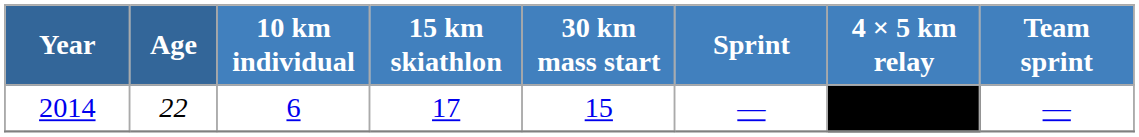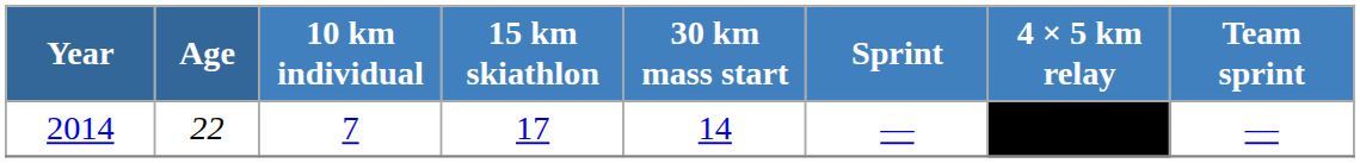 <table class="wikitable" style="font-size:95%; text-align:center; border:grey solid 1px; border-collapse:collapse; background:#ffffff;">
 <tr>
 <th style="background-color:#369; color:white; width:60px;"> Year </th>
 <th style="background-color:#369; color:white; width:40px;"> Age </th>
 <th style="background-color:#4180be; color:white; width:75px;"> 10 km <br> individual </th>
 <th style="background-color:#4180be; color:white; width:75px;"> 15 km <br> skiathlon </th>
 <th style="background-color:#4180be; color:white; width:75px;"> 30 km <br> mass start </th>
 <th style="background-color:#4180be; color:white; width:75px;"> Sprint </th>
 <th style="background-color:#4180be; color:white; width:75px;"> 4 × 5 km <br> relay </th>
 <th style="background-color:#4180be; color:white; width:75px;"> Team <br> sprint </th>
 </tr>
 <tr>
 <td><a href='#'>2014</a></td>
 <td><em>22</em></td>
-<td><a href='#'>6</a></td>
+<td><a href='#'>7</a></td>
 <td><a href='#'>17</a></td>
-<td><a href='#'>15</a></td>
+<td><a href='#'>14</a></td>
 <td><a href='#'>—</a></td>
 <td style="background:#000; color:#fff;"><a href='#'><span></span></a></td>
 <td><a href='#'>—</a></td>
 </tr>
 <tr>
 </tr>
 </table>
